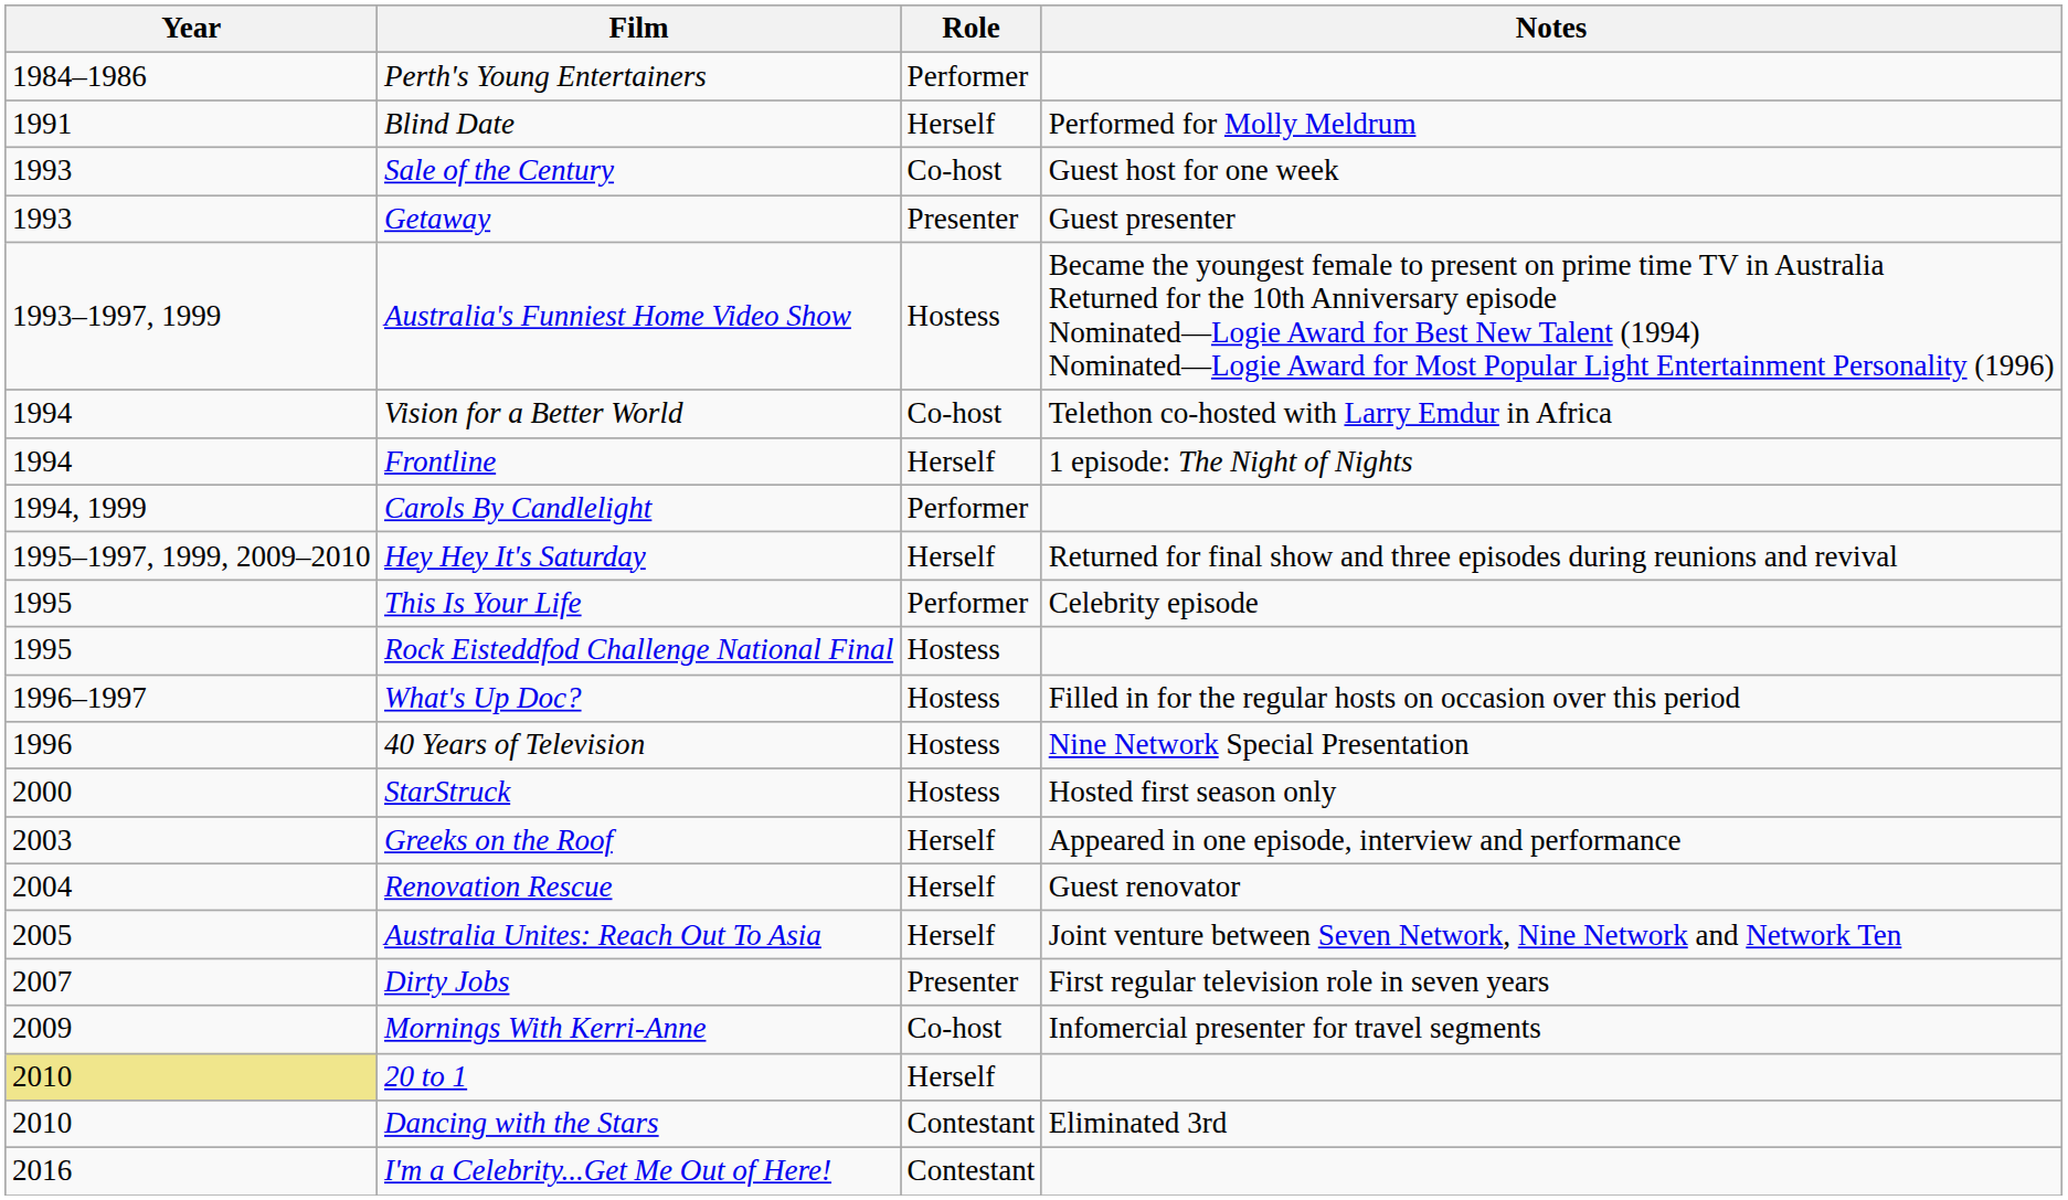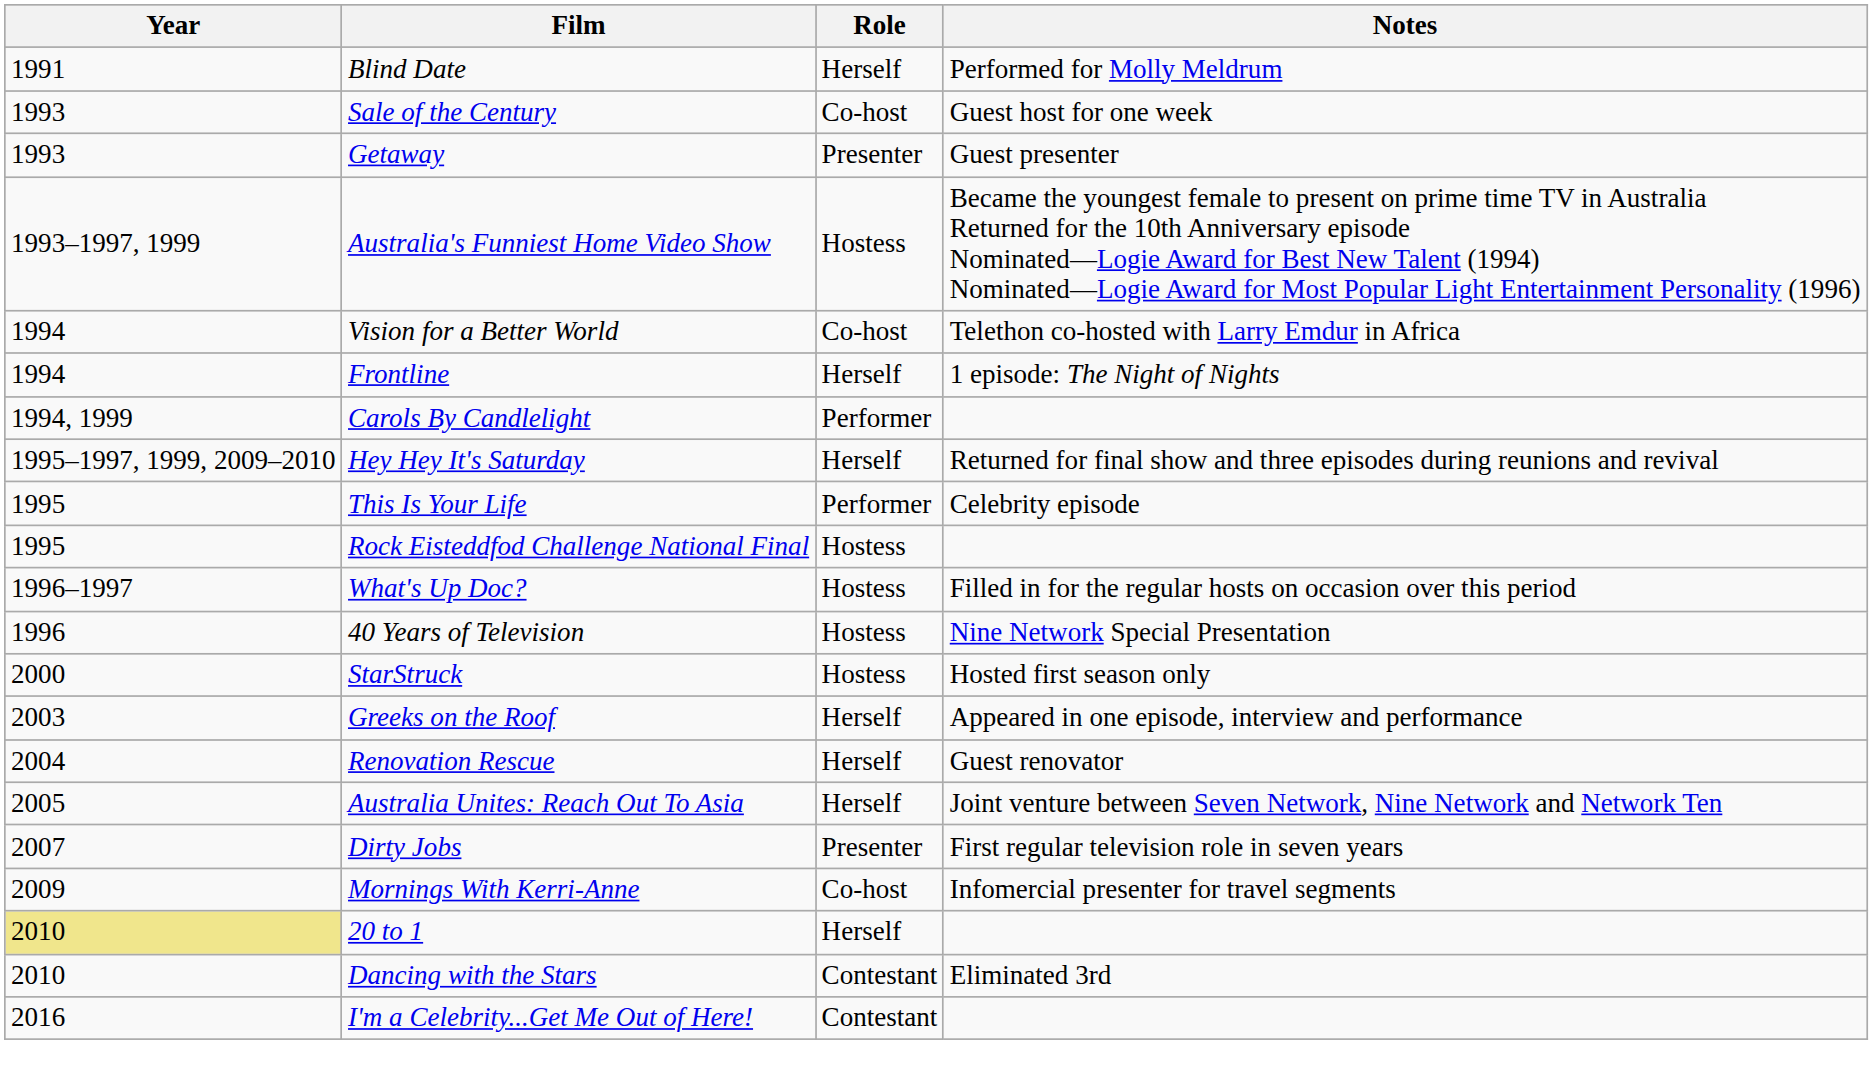 <table class="wikitable sortable">
 <tr>
 <th>Year</th>
 <th>Film</th>
 <th>Role</th>
 <th class="unsortable">Notes</th>
-</tr>
-<tr>
-<td>1984–1986</td>
-<td><em>Perth's Young Entertainers</em></td>
-<td>Performer</td>
-<td></td>
 </tr>
 <tr>
 <td>1991</td>
 <td><em>Blind Date</em></td>
 <td>Herself</td>
 <td>Performed for <a href='#'>Molly Meldrum</a></td>
 </tr>
 <tr>
 <td>1993</td>
 <td><em><a href='#'>Sale of the Century</a></em></td>
 <td>Co-host</td>
 <td>Guest host for one week</td>
 </tr>
 <tr>
 <td>1993</td>
 <td><em><a href='#'>Getaway</a></em></td>
 <td>Presenter</td>
 <td>Guest presenter</td>
 </tr>
 <tr>
 <td>1993–1997, 1999</td>
 <td><em><a href='#'>Australia's Funniest Home Video Show</a></em></td>
 <td>Hostess</td>
 <td>Became the youngest female to present on prime time TV in Australia<br>Returned for the 10th Anniversary episode<br>Nominated—<a href='#'>Logie Award for Best New Talent</a> (1994)<br>Nominated—<a href='#'>Logie Award for Most Popular Light Entertainment Personality</a> (1996)</td>
 </tr>
 <tr>
 <td>1994</td>
 <td><em>Vision for a Better World</em></td>
 <td>Co-host</td>
 <td>Telethon co-hosted with <a href='#'>Larry Emdur</a> in Africa</td>
 </tr>
 <tr>
 <td>1994</td>
 <td><em><a href='#'>Frontline</a></em></td>
 <td>Herself</td>
 <td>1 episode: <em>The Night of Nights</em></td>
 </tr>
 <tr>
 <td>1994, 1999</td>
 <td><em><a href='#'>Carols By Candlelight</a></em></td>
 <td>Performer</td>
 <td></td>
 </tr>
 <tr>
 <td>1995–1997, 1999, 2009–2010</td>
 <td><em><a href='#'>Hey Hey It's Saturday</a></em></td>
 <td>Herself</td>
 <td>Returned for final show and three episodes during reunions and revival</td>
 </tr>
 <tr>
 <td>1995</td>
 <td><em><a href='#'>This Is Your Life</a></em></td>
 <td>Performer</td>
 <td>Celebrity episode</td>
 </tr>
 <tr>
 <td>1995</td>
 <td><em><a href='#'>Rock Eisteddfod Challenge National Final</a></em></td>
 <td>Hostess</td>
 <td></td>
 </tr>
 <tr>
 <td>1996–1997</td>
 <td><em><a href='#'>What's Up Doc?</a></em></td>
 <td>Hostess</td>
 <td>Filled in for the regular hosts on occasion over this period</td>
 </tr>
 <tr>
 <td>1996</td>
 <td><em>40 Years of Television</em></td>
 <td>Hostess</td>
 <td><a href='#'>Nine Network</a> Special Presentation</td>
 </tr>
 <tr>
 <td>2000</td>
 <td><em><a href='#'>StarStruck</a></em></td>
 <td>Hostess</td>
 <td>Hosted first season only</td>
 </tr>
 <tr>
 <td>2003</td>
 <td><em><a href='#'>Greeks on the Roof</a></em></td>
 <td>Herself</td>
 <td>Appeared in one episode, interview and performance</td>
 </tr>
 <tr>
 <td>2004</td>
 <td><em><a href='#'>Renovation Rescue</a></em></td>
 <td>Herself</td>
 <td>Guest renovator</td>
 </tr>
 <tr>
 <td>2005</td>
 <td><em><a href='#'>Australia Unites: Reach Out To Asia</a></em></td>
 <td>Herself</td>
 <td>Joint venture between <a href='#'>Seven Network</a>, <a href='#'>Nine Network</a> and <a href='#'>Network Ten</a></td>
 </tr>
 <tr>
 <td>2007</td>
 <td><em><a href='#'>Dirty Jobs</a></em></td>
 <td>Presenter</td>
 <td>First regular television role in seven years</td>
 </tr>
 <tr>
 <td>2009</td>
 <td><em><a href='#'>Mornings With Kerri-Anne</a></em></td>
 <td>Co-host</td>
 <td>Infomercial presenter for travel segments</td>
 </tr>
 <tr>
 <td style="background: khaki;">2010</td>
 <td><em><a href='#'>20 to 1</a></em></td>
 <td>Herself</td>
 <td></td>
 </tr>
 <tr>
 <td>2010</td>
 <td><em><a href='#'>Dancing with the Stars</a></em></td>
 <td>Contestant</td>
 <td>Eliminated 3rd</td>
 </tr>
 <tr>
 <td>2016</td>
 <td><em><a href='#'>I'm a Celebrity...Get Me Out of Here!</a></em></td>
 <td>Contestant</td>
 <td></td>
 </tr>
 </table>
